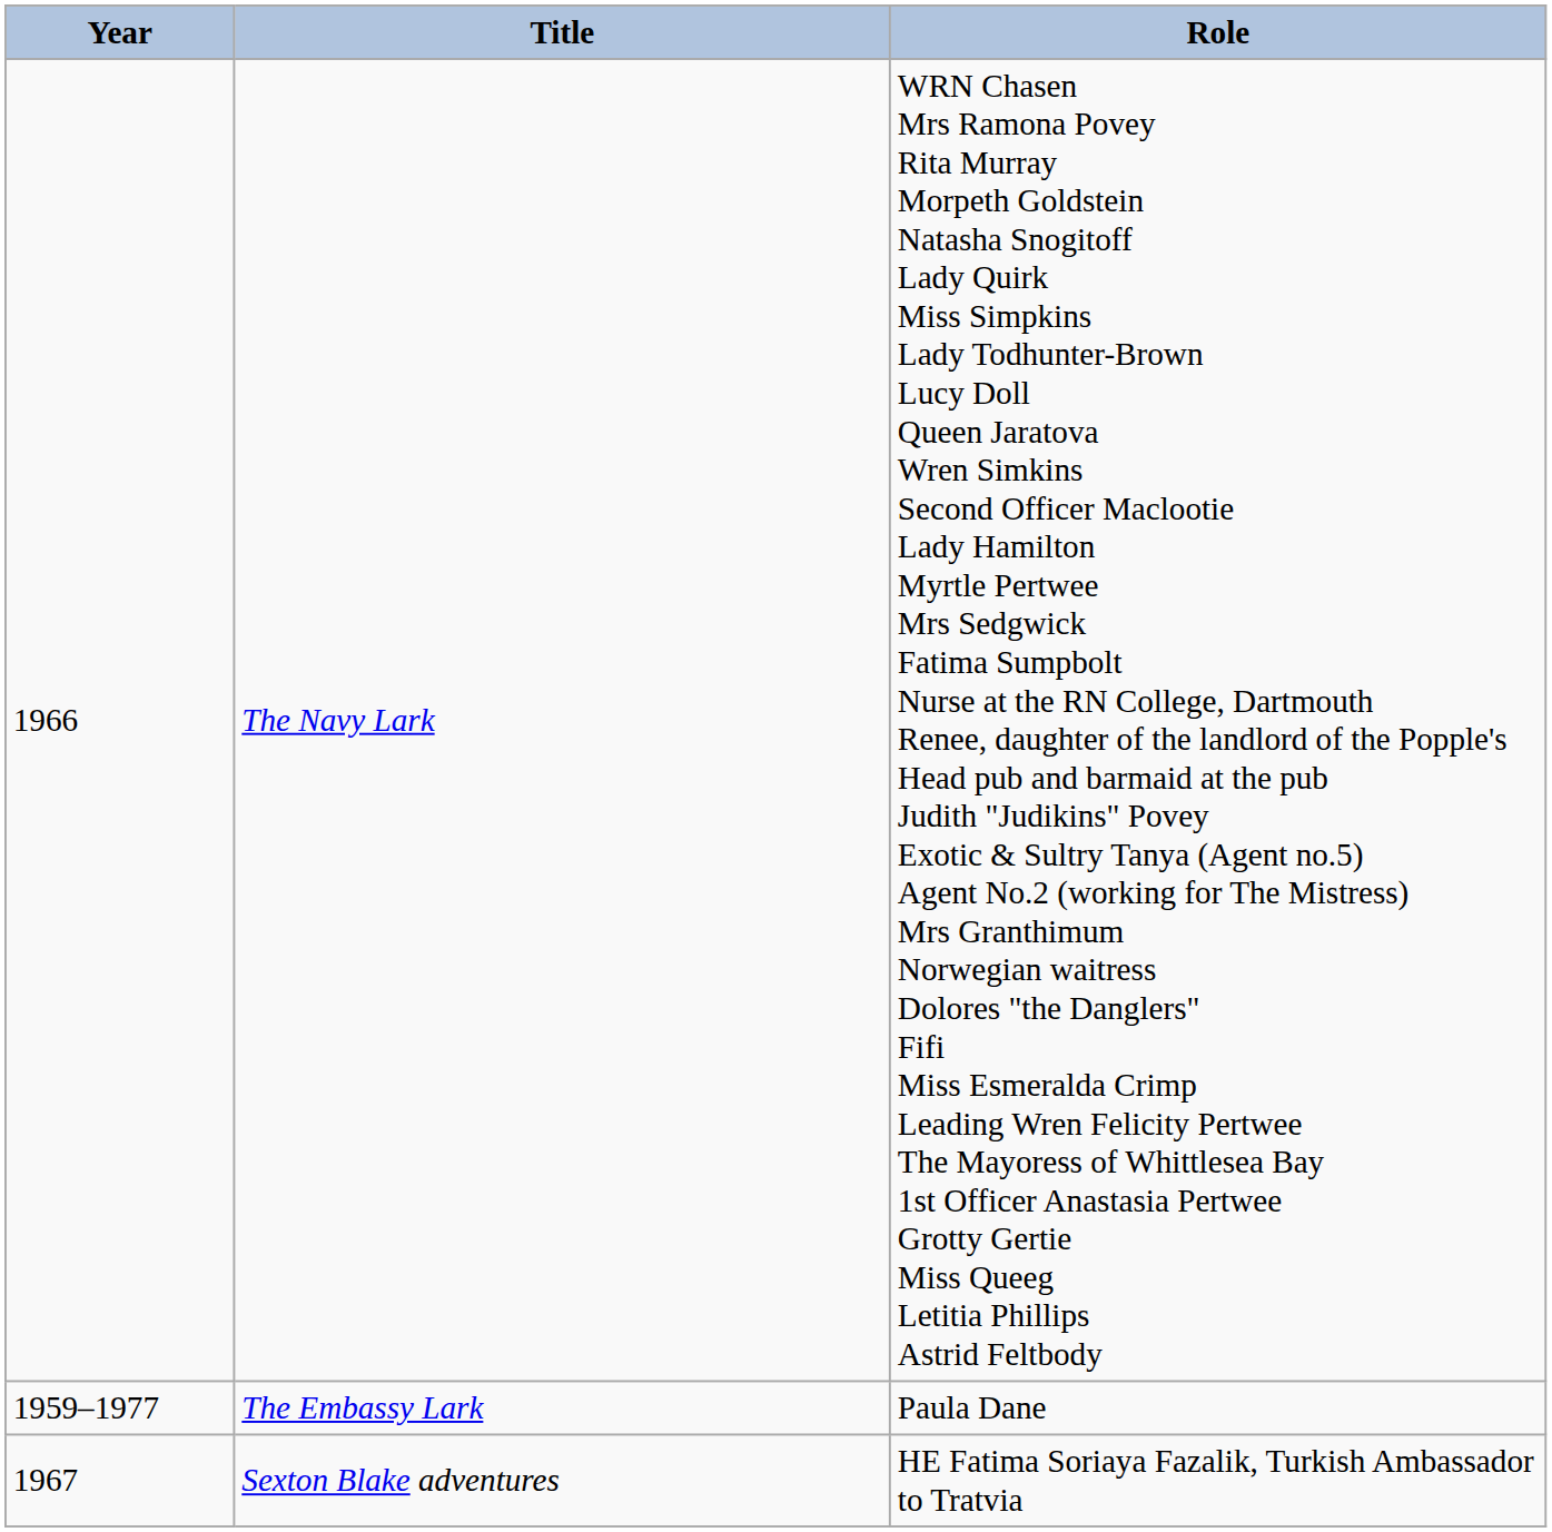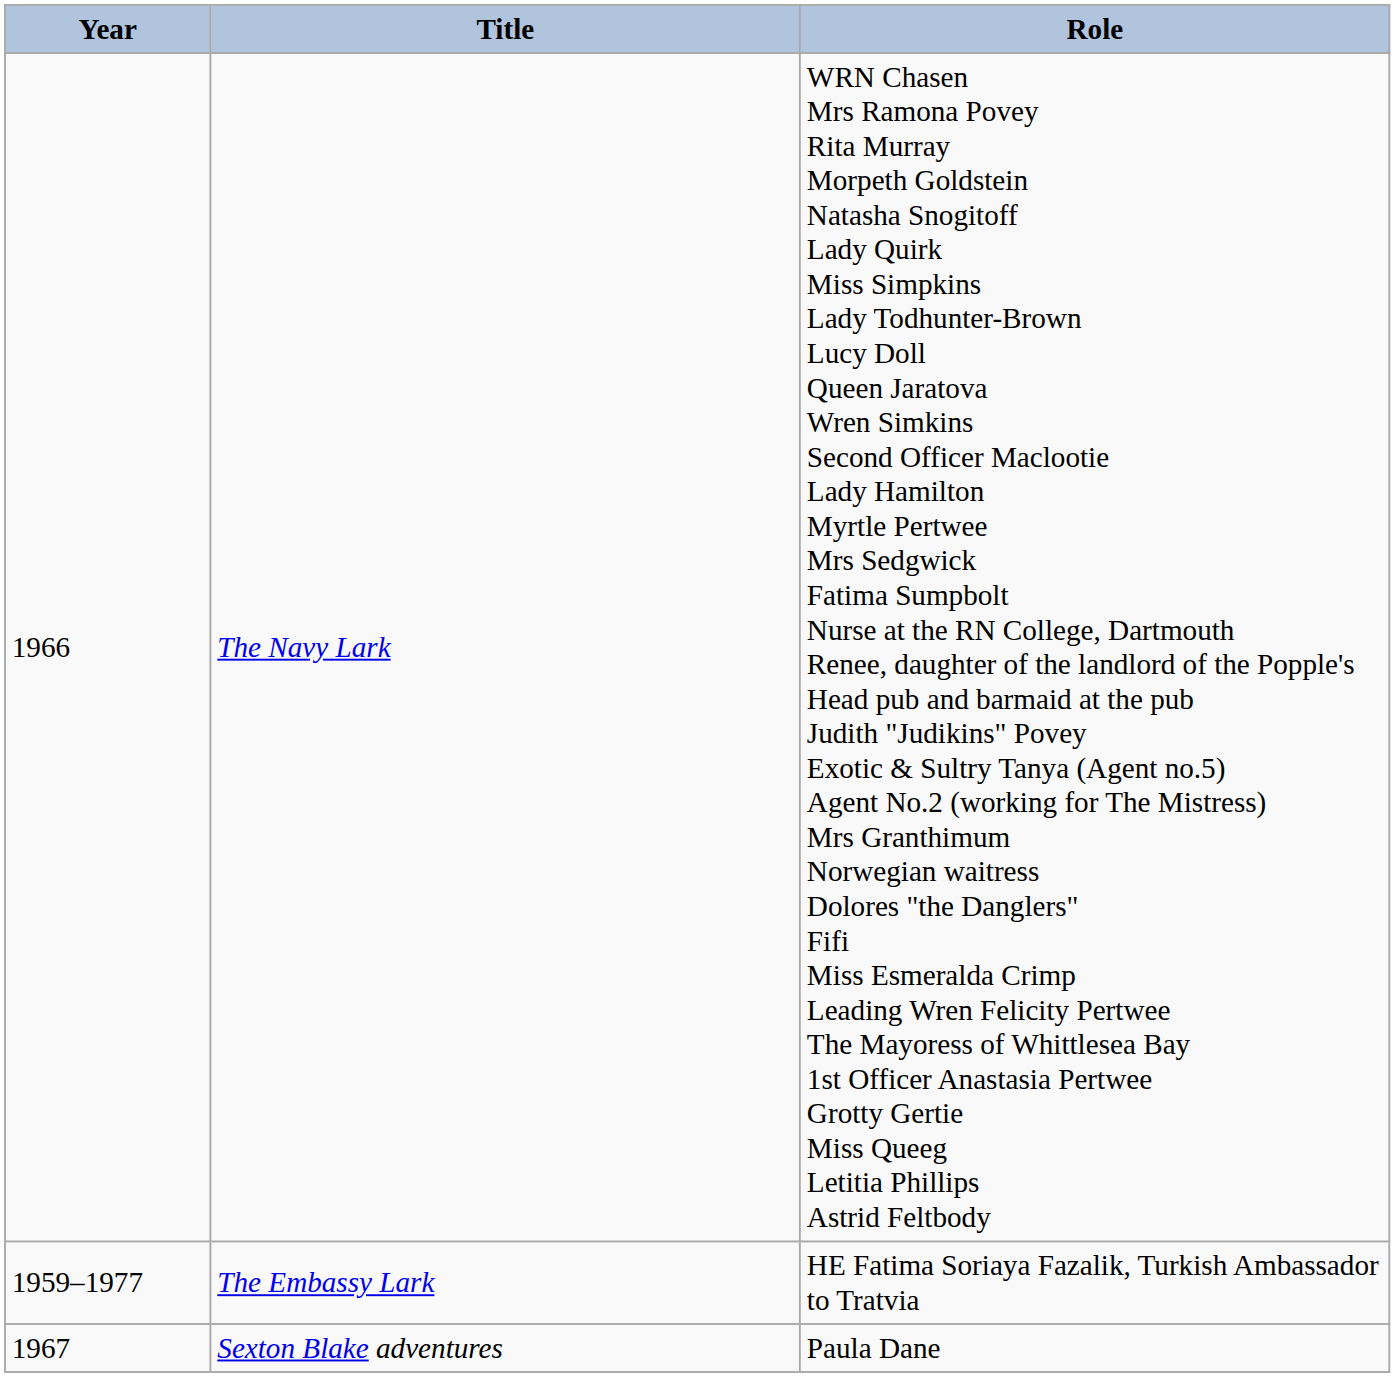 <table class="wikitable" style="font-size: 95%;">
 <tr>
 <th style="background:#B0C4DE;" width="100">Year</th>
 <th style="background:#B0C4DE;" width="300">Title</th>
 <th style="background:#B0C4DE;" width="300">Role</th>
 </tr>
 <tr>
 <td>1966</td>
 <td><em><a href='#'>The Navy Lark</a></em></td>
 <td>WRN Chasen <br> Mrs Ramona Povey <br> Rita Murray <br> Morpeth Goldstein <br> Natasha Snogitoff <br> Lady Quirk <br> Miss Simpkins <br> Lady Todhunter-Brown <br> Lucy Doll <br> Queen Jaratova <br> Wren Simkins <br> Second Officer Maclootie <br> Lady Hamilton <br> Myrtle Pertwee <br> Mrs Sedgwick <br> Fatima Sumpbolt <br> Nurse at the RN College, Dartmouth <br> Renee, daughter of the landlord of the Popple's Head pub and barmaid at the pub <br> Judith "Judikins" Povey<br>Exotic & Sultry Tanya (Agent no.5)<br>Agent No.2 (working for The Mistress)<br>Mrs Granthimum<br>Norwegian waitress<br>Dolores "the Danglers"<br>Fifi<br>Miss Esmeralda Crimp<br>Leading Wren Felicity Pertwee<br>The Mayoress of Whittlesea Bay<br>1st Officer Anastasia Pertwee<br>Grotty Gertie<br>Miss Queeg<br>Letitia Phillips<br>Astrid Feltbody<br></td>
 </tr>
 <tr>
 <td>1959–1977</td>
 <td><em><a href='#'>The Embassy Lark</a></em></td>
-<td>Paula Dane</td>
+<td>HE Fatima Soriaya Fazalik, Turkish Ambassador to Tratvia</td>
 </tr>
 <tr>
 <td>1967</td>
 <td><em><a href='#'>Sexton Blake</a> adventures</em></td>
-<td>HE Fatima Soriaya Fazalik, Turkish Ambassador to Tratvia</td>
+<td>Paula Dane</td>
 </tr>
 </table>
